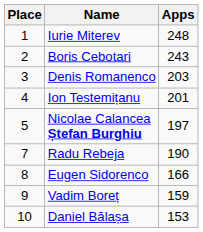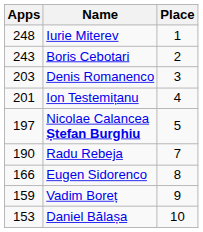 <table class="wikitable">
 <tr>
+<th>Apps</th>
+<th>Name</th>
 <th>Place</th>
-<th>Name</th>
-<th>Apps</th>
 </tr>
 <tr>
+<td align=center>248</td>
+<td align=left> <a href='#'>Iurie Miterev</a></td>
 <td align=center>1</td>
-<td align=left> <a href='#'>Iurie Miterev</a></td>
-<td align=center>248</td>
 </tr>
 <tr>
+<td align=center>243</td>
+<td align=left> <a href='#'>Boris Cebotari</a></td>
 <td align=center>2</td>
-<td align=left> <a href='#'>Boris Cebotari</a></td>
-<td align=center>243</td>
 </tr>
 <tr>
+<td align=center>203</td>
+<td align=left> <a href='#'>Denis Romanenco</a></td>
 <td align=center>3</td>
-<td align=left> <a href='#'>Denis Romanenco</a></td>
-<td align=center>203</td>
 </tr>
 <tr>
+<td align=center>201</td>
+<td align=left> <a href='#'>Ion Testemițanu</a></td>
 <td align=center>4</td>
-<td align=left> <a href='#'>Ion Testemițanu</a></td>
-<td align=center>201</td>
 </tr>
 <tr>
+<td align=center>197</td>
+<td align=left> <a href='#'>Nicolae Calancea</a><br> <strong><a href='#'>Ștefan Burghiu</a></strong></td>
 <td align=center>5</td>
-<td align=left> <a href='#'>Nicolae Calancea</a><br> <strong><a href='#'>Ștefan Burghiu</a></strong></td>
-<td align=center>197</td>
 </tr>
 <tr>
+<td align=center>190</td>
+<td align=left> <a href='#'>Radu Rebeja</a></td>
 <td align=center>7</td>
-<td align=left> <a href='#'>Radu Rebeja</a></td>
-<td align=center>190</td>
 </tr>
 <tr>
+<td align=center>166</td>
+<td align=left> <a href='#'>Eugen Sidorenco</a></td>
 <td align=center>8</td>
-<td align=left> <a href='#'>Eugen Sidorenco</a></td>
-<td align=center>166</td>
 </tr>
 <tr>
+<td align=center>159</td>
+<td align=left> <a href='#'>Vadim Boreț</a></td>
 <td align=center>9</td>
-<td align=left> <a href='#'>Vadim Boreț</a></td>
-<td align=center>159</td>
 </tr>
 <tr>
+<td align=center>153</td>
+<td align=left> <a href='#'>Daniel Bălașa</a></td>
 <td align=center>10</td>
-<td align=left> <a href='#'>Daniel Bălașa</a></td>
-<td align=center>153</td>
 </tr>
 </table>
